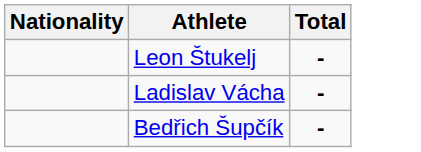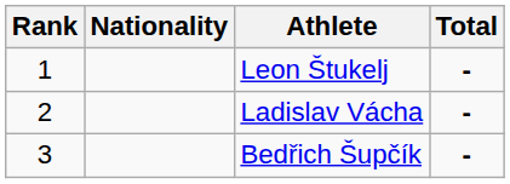 <table class="wikitable">
 <tr>
+<th>Rank</th>
 <th>Nationality</th>
 <th>Athlete</th>
 <th>Total</th>
 </tr>
 <tr>
+<td style="text-align:center">1</td>
 <td></td>
 <td><a href='#'>Leon Štukelj</a></td>
 <td style="text-align:center"><strong>-</strong></td>
 </tr>
 <tr>
+<td style="text-align:center">2</td>
 <td></td>
 <td><a href='#'>Ladislav Vácha</a></td>
 <td style="text-align:center"><strong>-</strong></td>
 </tr>
 <tr>
+<td style="text-align:center">3</td>
 <td></td>
 <td><a href='#'>Bedřich Šupčík</a></td>
 <td style="text-align:center"><strong>-</strong></td>
 </tr>
 </table>
